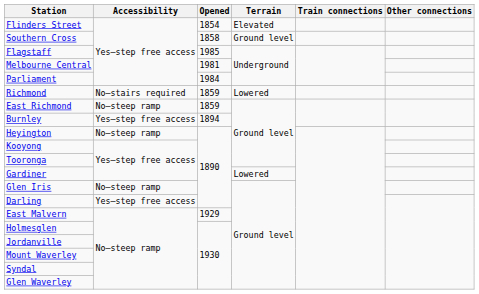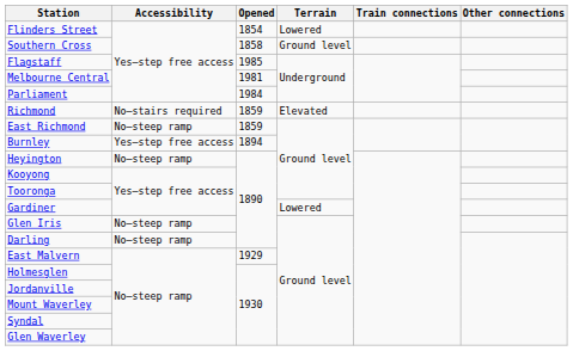 <table class="wikitable">
 <tr>
 <th>Station</th>
 <th>Accessibility</th>
 <th>Opened</th>
 <th>Terrain</th>
 <th>Train connections</th>
 <th>Other connections</th>
 </tr>
 <tr>
 <td><a href='#'>Flinders Street</a></td>
 <td rowspan="5">Yes—step free access</td>
 <td>1854</td>
-<td>Elevated</td>
+<td>Lowered</td>
 <td></td>
 <td> </td>
 </tr>
 <tr>
 <td><a href='#'>Southern Cross</a></td>
 <td>1858</td>
 <td>Ground level</td>
 <td></td>
 <td>   </td>
 </tr>
 <tr>
 <td><a href='#'>Flagstaff</a></td>
 <td>1985</td>
 <td rowspan="3">Underground</td>
 <td rowspan="3"></td>
 <td></td>
 </tr>
 <tr>
 <td><a href='#'>Melbourne Central</a></td>
 <td>1981</td>
 <td> </td>
 </tr>
 <tr>
 <td><a href='#'>Parliament</a></td>
 <td>1984</td>
 <td></td>
 </tr>
 <tr>
 <td><a href='#'>Richmond</a></td>
 <td>No—stairs required</td>
 <td>1859</td>
-<td>Lowered</td>
+<td>Elevated</td>
 <td></td>
 <td> </td>
 </tr>
 <tr>
 <td><a href='#'>East Richmond</a></td>
 <td>No—steep ramp</td>
 <td>1859</td>
 <td rowspan="5">Ground level</td>
 <td rowspan="2"></td>
 <td rowspan="2"></td>
 </tr>
 <tr>
 <td><a href='#'>Burnley</a></td>
 <td>Yes—step free access</td>
 <td>1894</td>
 </tr>
 <tr>
 <td><a href='#'>Heyington</a></td>
 <td>No—steep ramp</td>
 <td rowspan="6">1890</td>
 <td rowspan="12"></td>
 <td></td>
 </tr>
 <tr>
 <td><a href='#'>Kooyong</a></td>
 <td rowspan="3">Yes—step free access</td>
 <td></td>
 </tr>
 <tr>
 <td><a href='#'>Tooronga</a></td>
 <td></td>
 </tr>
 <tr>
 <td><a href='#'>Gardiner</a></td>
 <td>Lowered</td>
 <td></td>
 </tr>
 <tr>
 <td><a href='#'>Glen Iris</a></td>
 <td>No—steep ramp</td>
 <td rowspan="8">Ground level</td>
 <td></td>
 </tr>
 <tr>
 <td><a href='#'>Darling</a></td>
-<td>Yes—step free access</td>
+<td>No—steep ramp</td>
 <td rowspan="7"></td>
 </tr>
 <tr>
 <td><a href='#'>East Malvern</a></td>
 <td rowspan="6">No—steep ramp</td>
 <td>1929</td>
 </tr>
 <tr>
 <td><a href='#'>Holmesglen</a></td>
 <td rowspan="5">1930</td>
 </tr>
 <tr>
 <td><a href='#'>Jordanville</a></td>
 </tr>
 <tr>
 <td><a href='#'>Mount Waverley</a></td>
 </tr>
 <tr>
 <td><a href='#'>Syndal</a></td>
 </tr>
 <tr>
 <td><a href='#'>Glen Waverley</a></td>
 </tr>
 </table>
